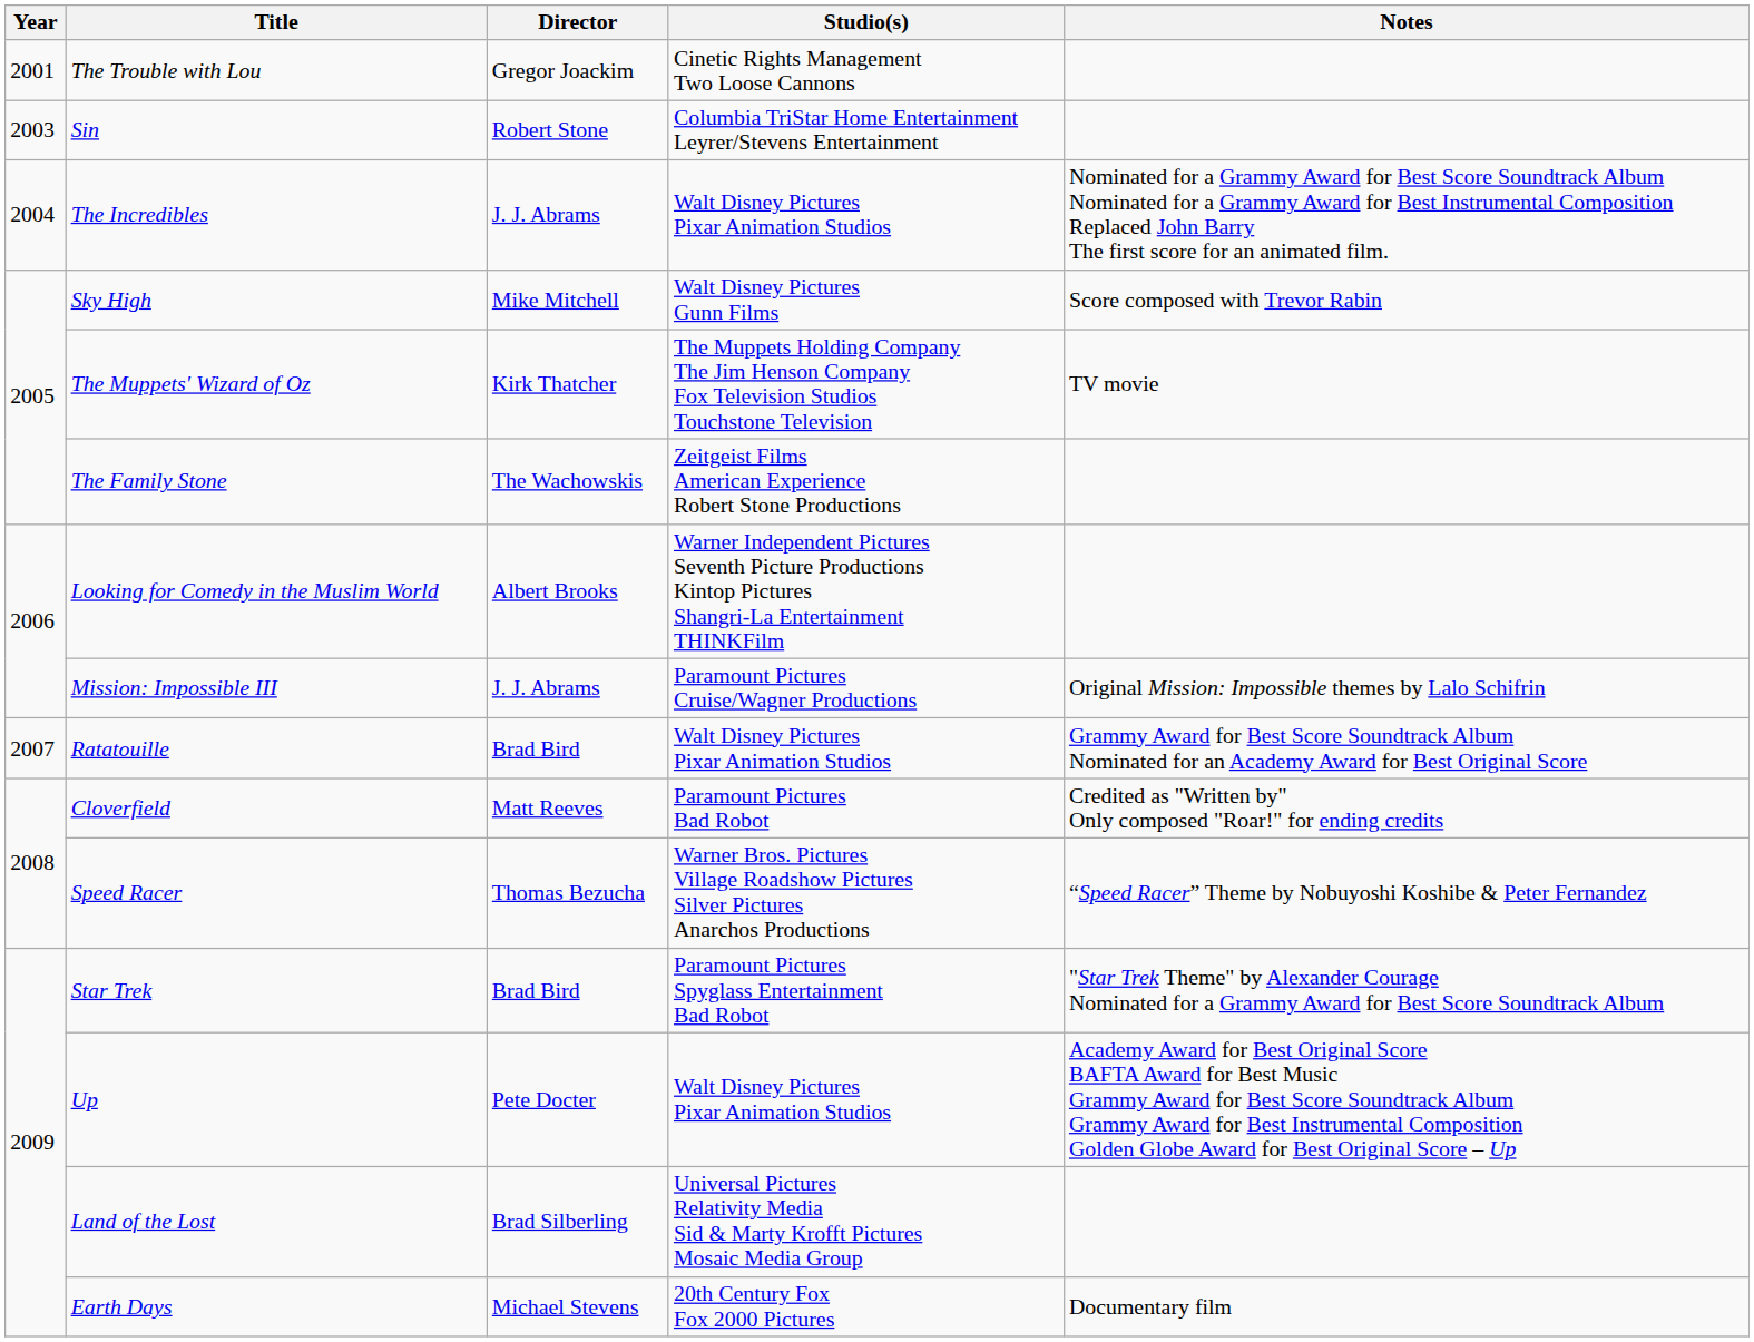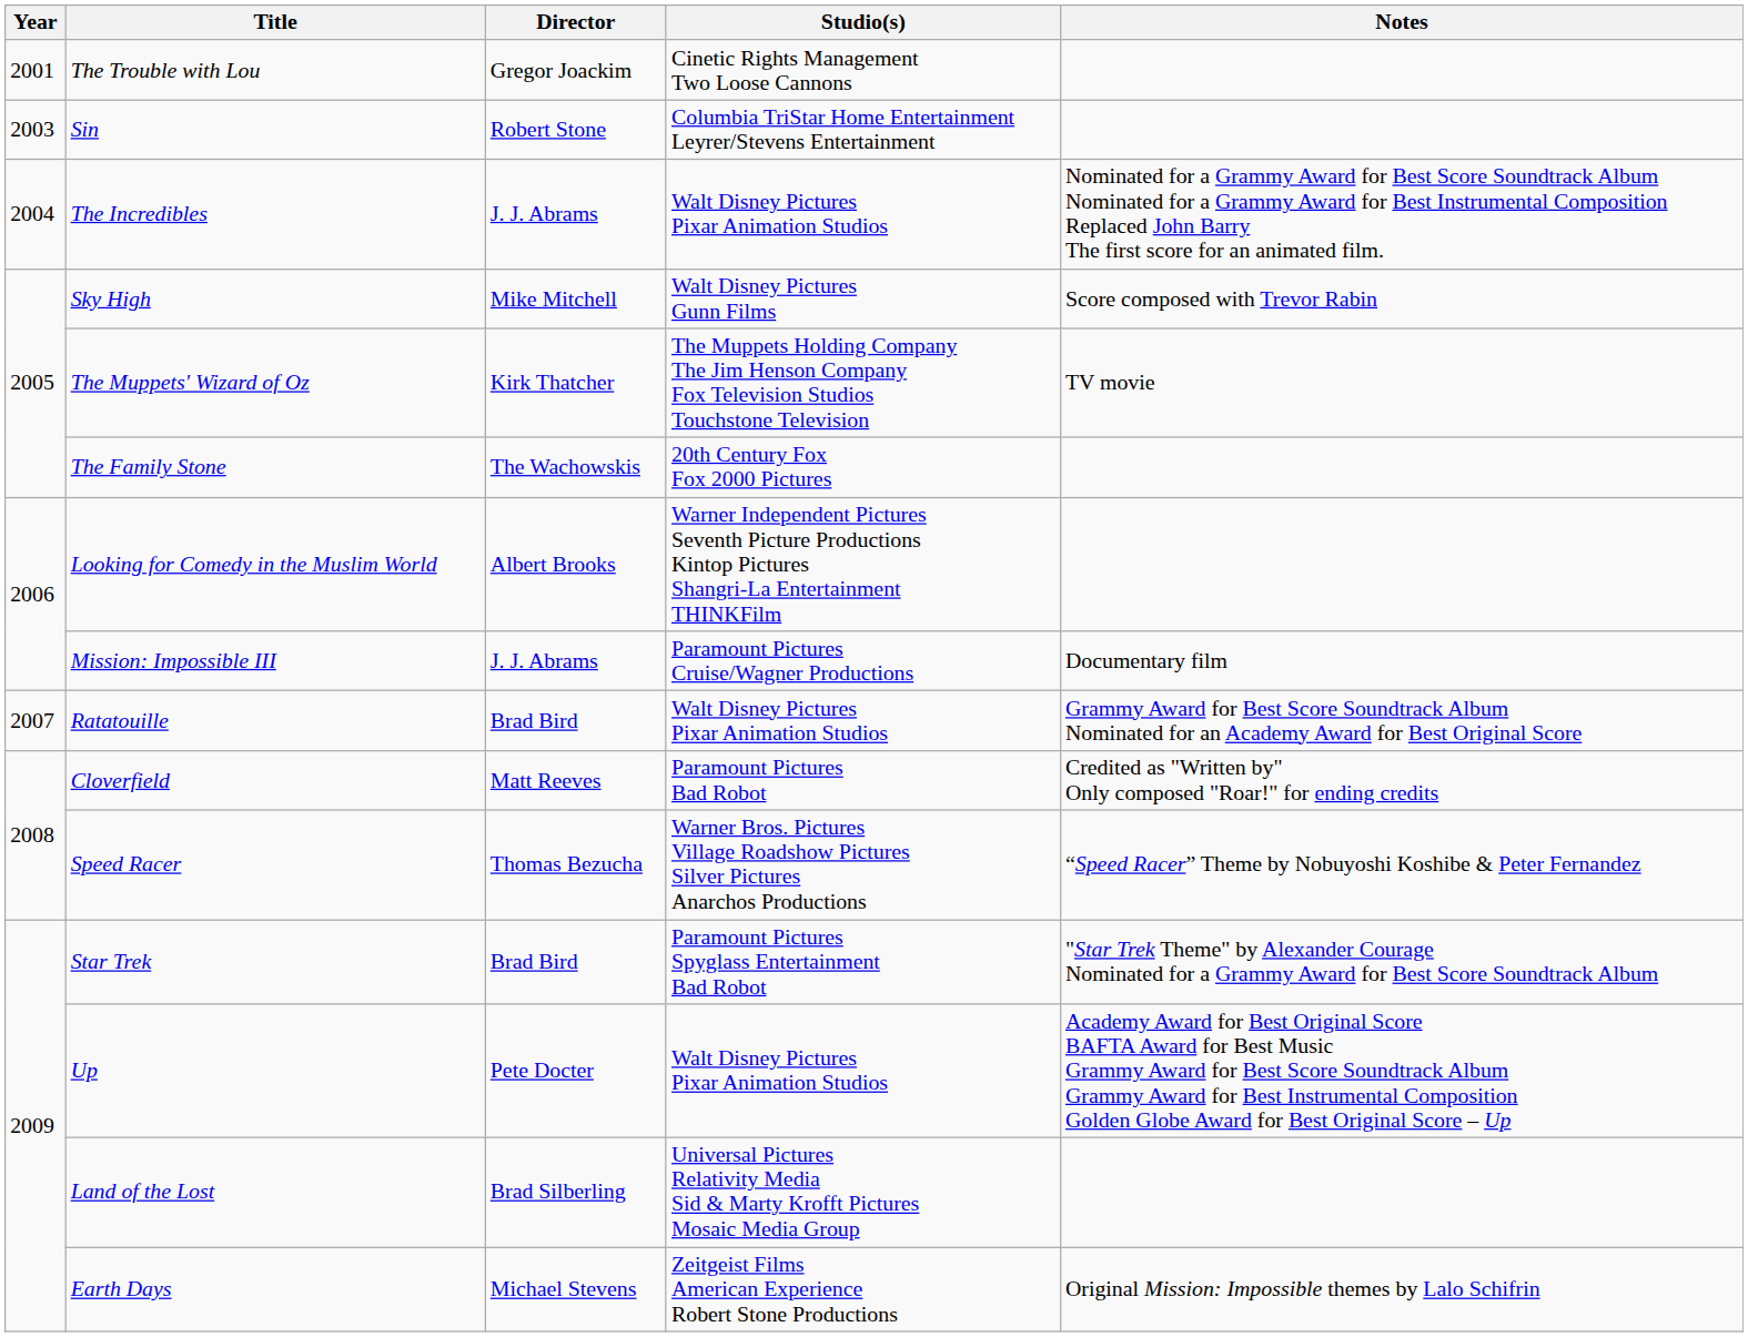 <table class="wikitable sortable" width=100%>
 <tr>
 <th>Year</th>
 <th>Title</th>
 <th>Director</th>
 <th>Studio(s)</th>
 <th>Notes</th>
 </tr>
 <tr>
 <td>2001</td>
 <td><em>The Trouble with Lou</em></td>
 <td>Gregor Joackim</td>
 <td>Cinetic Rights Management<br>Two Loose Cannons</td>
 <td></td>
 </tr>
 <tr>
 <td>2003</td>
 <td><em><a href='#'>Sin</a></em></td>
 <td><a href='#'>Robert Stone</a></td>
 <td><a href='#'>Columbia TriStar Home Entertainment</a><br>Leyrer/Stevens Entertainment</td>
 <td></td>
 </tr>
 <tr>
 <td>2004</td>
 <td><em><a href='#'>The Incredibles</a></em></td>
 <td><a href='#'>J. J. Abrams</a></td>
 <td><a href='#'>Walt Disney Pictures</a><br><a href='#'>Pixar Animation Studios</a></td>
 <td>Nominated for a <a href='#'>Grammy Award</a> for <a href='#'>Best Score Soundtrack Album</a><br>Nominated for a <a href='#'>Grammy Award</a> for <a href='#'>Best Instrumental Composition</a><br>Replaced <a href='#'>John Barry</a><br>The first score for an animated film.</td>
 </tr>
 <tr>
 <td rowspan="3">2005</td>
 <td><em><a href='#'>Sky High</a></em></td>
 <td><a href='#'>Mike Mitchell</a></td>
 <td><a href='#'>Walt Disney Pictures</a><br><a href='#'>Gunn Films</a></td>
 <td>Score composed with <a href='#'>Trevor Rabin</a></td>
 </tr>
 <tr>
 <td><em><a href='#'>The Muppets' Wizard of Oz</a></em></td>
 <td><a href='#'>Kirk Thatcher</a></td>
 <td><a href='#'>The Muppets Holding Company</a><br><a href='#'>The Jim Henson Company</a><br><a href='#'>Fox Television Studios</a><br><a href='#'>Touchstone Television</a></td>
 <td>TV movie</td>
 </tr>
 <tr>
 <td><em><a href='#'>The Family Stone</a></em></td>
 <td><a href='#'>The Wachowskis</a></td>
-<td><a href='#'>Zeitgeist Films</a><br><a href='#'>American Experience</a><br>Robert Stone Productions</td>
+<td><a href='#'>20th Century Fox</a><br><a href='#'>Fox 2000 Pictures</a></td>
 <td></td>
 </tr>
 <tr>
 <td rowspan="2">2006</td>
 <td><em><a href='#'>Looking for Comedy in the Muslim World</a></em></td>
 <td><a href='#'>Albert Brooks</a></td>
 <td><a href='#'>Warner Independent Pictures</a><br>Seventh Picture Productions<br>Kintop Pictures<br><a href='#'>Shangri-La Entertainment</a><br><a href='#'>THINKFilm</a></td>
 <td></td>
 </tr>
 <tr>
 <td><em><a href='#'>Mission: Impossible III</a></em></td>
 <td><a href='#'>J. J. Abrams</a></td>
 <td><a href='#'>Paramount Pictures</a><br><a href='#'>Cruise/Wagner Productions</a></td>
-<td>Original <em>Mission: Impossible</em> themes by <a href='#'>Lalo Schifrin</a></td>
+<td>Documentary film</td>
 </tr>
 <tr>
 <td>2007</td>
 <td><em><a href='#'>Ratatouille</a></em></td>
 <td><a href='#'>Brad Bird</a></td>
 <td><a href='#'>Walt Disney Pictures</a><br><a href='#'>Pixar Animation Studios</a></td>
 <td><a href='#'>Grammy Award</a> for <a href='#'>Best Score Soundtrack Album</a><br>Nominated for an <a href='#'>Academy Award</a> for <a href='#'>Best Original Score</a></td>
 </tr>
 <tr>
 <td rowspan="2">2008</td>
 <td><em><a href='#'>Cloverfield</a></em></td>
 <td><a href='#'>Matt Reeves</a></td>
 <td><a href='#'>Paramount Pictures</a><br><a href='#'>Bad Robot</a></td>
 <td>Credited as "Written by"<br>Only composed "Roar!" for <a href='#'>ending credits</a></td>
 </tr>
 <tr>
 <td><em><a href='#'>Speed Racer</a></em></td>
 <td><a href='#'>Thomas Bezucha</a></td>
 <td><a href='#'>Warner Bros. Pictures</a><br><a href='#'>Village Roadshow Pictures</a><br><a href='#'>Silver Pictures</a><br>Anarchos Productions</td>
 <td>“<em><a href='#'>Speed Racer</a></em>” Theme by  Nobuyoshi Koshibe & <a href='#'>Peter Fernandez</a></td>
 </tr>
 <tr>
 <td rowspan="4">2009</td>
 <td><em><a href='#'>Star Trek</a></em></td>
 <td><a href='#'>Brad Bird</a></td>
 <td><a href='#'>Paramount Pictures</a><br><a href='#'>Spyglass Entertainment</a><br><a href='#'>Bad Robot</a></td>
 <td>"<em><a href='#'>Star Trek</a></em> Theme" by <a href='#'>Alexander Courage</a> <br> Nominated for a <a href='#'>Grammy Award</a> for <a href='#'>Best Score Soundtrack Album</a></td>
 </tr>
 <tr>
 <td><em><a href='#'>Up</a></em></td>
 <td><a href='#'>Pete Docter</a></td>
 <td><a href='#'>Walt Disney Pictures</a><br><a href='#'>Pixar Animation Studios</a></td>
 <td><a href='#'>Academy Award</a> for <a href='#'>Best Original Score</a><br><a href='#'>BAFTA Award</a> for Best Music<br><a href='#'>Grammy Award</a> for <a href='#'>Best Score Soundtrack Album</a><br><a href='#'>Grammy Award</a> for <a href='#'>Best Instrumental Composition</a><br><a href='#'>Golden Globe Award</a> for <a href='#'>Best Original Score</a> – <em><a href='#'>Up</a></em></td>
 </tr>
 <tr>
 <td><em><a href='#'>Land of the Lost</a></em></td>
 <td><a href='#'>Brad Silberling</a></td>
 <td><a href='#'>Universal Pictures</a><br><a href='#'>Relativity Media</a><br><a href='#'>Sid & Marty Krofft Pictures</a><br><a href='#'>Mosaic Media Group</a></td>
 <td></td>
 </tr>
 <tr>
 <td><em><a href='#'>Earth Days</a></em></td>
 <td><a href='#'>Michael Stevens</a></td>
-<td><a href='#'>20th Century Fox</a><br><a href='#'>Fox 2000 Pictures</a></td>
-<td>Documentary film</td>
+<td><a href='#'>Zeitgeist Films</a><br><a href='#'>American Experience</a><br>Robert Stone Productions</td>
+<td>Original <em>Mission: Impossible</em> themes by <a href='#'>Lalo Schifrin</a></td>
 </tr>
 </table>
